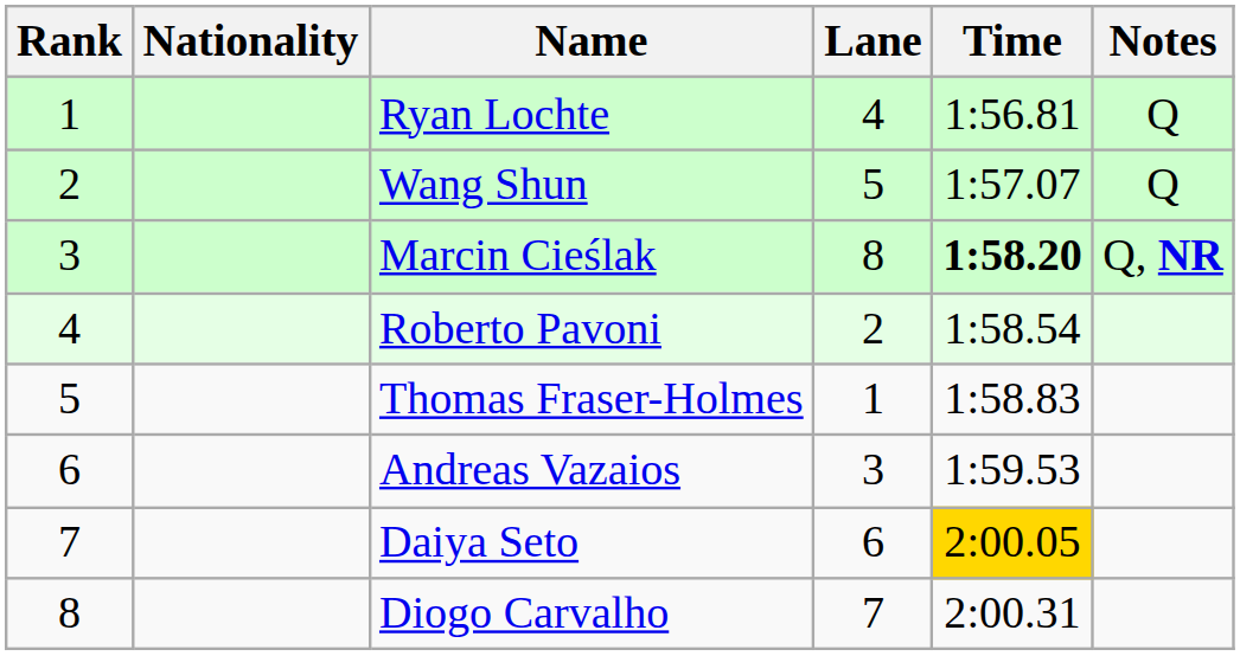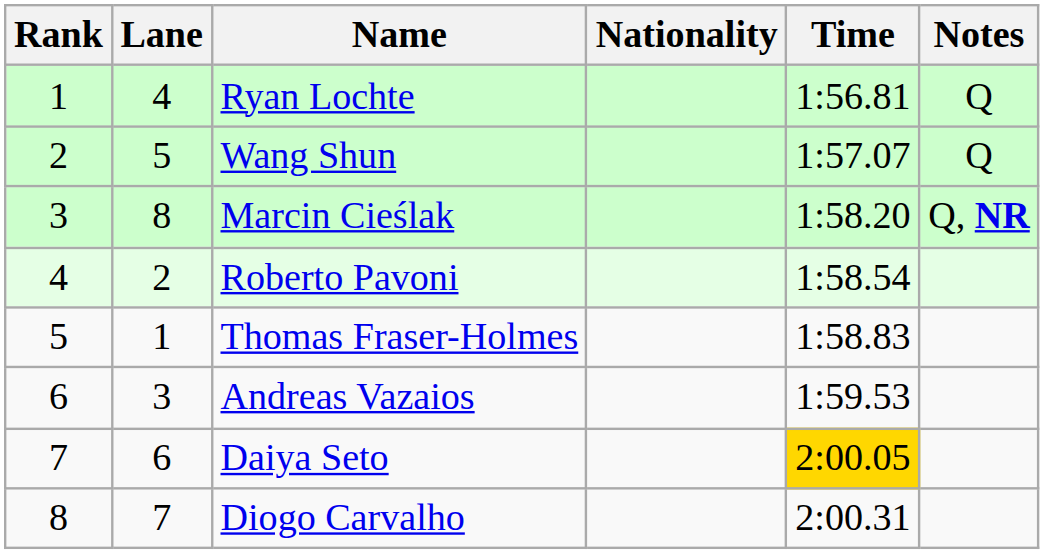 <table class="wikitable sortable" style="text-align:center">
 <tr>
 <th>Rank</th>
+<th>Lane</th>
+<th>Name</th>
 <th>Nationality</th>
-<th>Name</th>
-<th>Lane</th>
 <th>Time</th>
 <th>Notes</th>
 </tr>
 <tr bgcolor=ccffcc>
 <td>1</td>
+<td>4</td>
+<td align=left><a href='#'>Ryan Lochte</a></td>
 <td align=left></td>
-<td align=left><a href='#'>Ryan Lochte</a></td>
-<td>4</td>
 <td>1:56.81</td>
 <td>Q</td>
 </tr>
 <tr bgcolor=ccffcc>
 <td>2</td>
+<td>5</td>
+<td align=left><a href='#'>Wang Shun</a></td>
 <td align=left></td>
-<td align=left><a href='#'>Wang Shun</a></td>
-<td>5</td>
 <td>1:57.07</td>
 <td>Q</td>
 </tr>
 <tr bgcolor=ccffcc>
 <td>3</td>
+<td>8</td>
+<td align=left><a href='#'>Marcin Cieślak</a></td>
 <td align=left></td>
-<td align=left><a href='#'>Marcin Cieślak</a></td>
-<td>8</td>
-<td><strong>1:58.20</strong></td>
+<td>1:58.20</td>
 <td>Q, <strong><a href='#'>NR</a></strong></td>
 </tr>
 <tr bgcolor=e5ffe5>
 <td>4</td>
+<td>2</td>
+<td align=left><a href='#'>Roberto Pavoni</a></td>
 <td align=left></td>
-<td align=left><a href='#'>Roberto Pavoni</a></td>
-<td>2</td>
 <td>1:58.54</td>
 <td></td>
 </tr>
 <tr>
 <td>5</td>
+<td>1</td>
+<td align=left><a href='#'>Thomas Fraser-Holmes</a></td>
 <td align=left></td>
-<td align=left><a href='#'>Thomas Fraser-Holmes</a></td>
-<td>1</td>
 <td>1:58.83</td>
 <td></td>
 </tr>
 <tr>
 <td>6</td>
+<td>3</td>
+<td align=left><a href='#'>Andreas Vazaios</a></td>
 <td align=left></td>
-<td align=left><a href='#'>Andreas Vazaios</a></td>
-<td>3</td>
 <td>1:59.53</td>
 <td></td>
 </tr>
 <tr>
 <td>7</td>
+<td>6</td>
+<td align=left><a href='#'>Daiya Seto</a></td>
 <td align=left></td>
-<td align=left><a href='#'>Daiya Seto</a></td>
-<td>6</td>
 <td style="background: gold;">2:00.05</td>
 <td></td>
 </tr>
 <tr>
 <td>8</td>
+<td>7</td>
+<td align=left><a href='#'>Diogo Carvalho</a></td>
 <td align=left></td>
-<td align=left><a href='#'>Diogo Carvalho</a></td>
-<td>7</td>
 <td>2:00.31</td>
 <td></td>
 </tr>
 </table>
